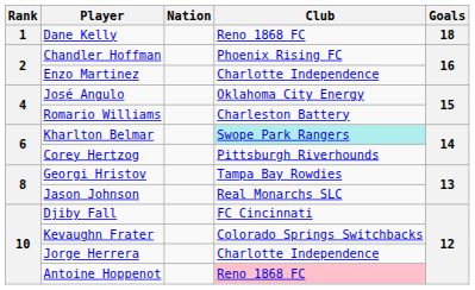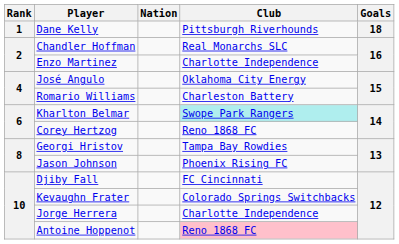 <table class="wikitable">
 <tr>
 <th>Rank</th>
 <th>Player</th>
 <th>Nation</th>
 <th>Club</th>
 <th>Goals</th>
 </tr>
 <tr>
 <th>1</th>
 <td><a href='#'>Dane Kelly</a></td>
 <td></td>
-<td><a href='#'>Reno 1868 FC</a></td>
+<td><a href='#'>Pittsburgh Riverhounds</a></td>
 <th>18</th>
 </tr>
 <tr>
 <th rowspan=2>2</th>
 <td><a href='#'>Chandler Hoffman</a></td>
 <td></td>
-<td><a href='#'>Phoenix Rising FC</a></td>
+<td><a href='#'>Real Monarchs SLC</a></td>
 <th rowspan=2>16</th>
 </tr>
 <tr>
 <td><a href='#'>Enzo Martinez</a></td>
 <td></td>
 <td><a href='#'>Charlotte Independence</a></td>
 </tr>
 <tr>
 <th rowspan=2>4</th>
 <td><a href='#'>José Angulo</a></td>
 <td></td>
 <td><a href='#'>Oklahoma City Energy</a></td>
 <th rowspan=2>15</th>
 </tr>
 <tr>
 <td><a href='#'>Romario Williams</a></td>
 <td></td>
 <td><a href='#'>Charleston Battery</a></td>
 </tr>
 <tr>
 <th rowspan=2>6</th>
 <td><a href='#'>Kharlton Belmar</a></td>
 <td></td>
 <td style="background: paleturquoise;"><a href='#'>Swope Park Rangers</a></td>
 <th rowspan=2>14</th>
 </tr>
 <tr>
 <td><a href='#'>Corey Hertzog</a></td>
 <td></td>
-<td><a href='#'>Pittsburgh Riverhounds</a></td>
+<td><a href='#'>Reno 1868 FC</a></td>
 </tr>
 <tr>
 <th rowspan=2>8</th>
 <td><a href='#'>Georgi Hristov</a></td>
 <td></td>
 <td><a href='#'>Tampa Bay Rowdies</a></td>
 <th rowspan=2>13</th>
 </tr>
 <tr>
 <td><a href='#'>Jason Johnson</a></td>
 <td></td>
-<td><a href='#'>Real Monarchs SLC</a></td>
+<td><a href='#'>Phoenix Rising FC</a></td>
 </tr>
 <tr>
 <th rowspan=4>10</th>
 <td><a href='#'>Djiby Fall</a></td>
 <td></td>
 <td><a href='#'>FC Cincinnati</a></td>
 <th rowspan=4>12</th>
 </tr>
 <tr>
 <td><a href='#'>Kevaughn Frater</a></td>
 <td></td>
 <td><a href='#'>Colorado Springs Switchbacks</a></td>
 </tr>
 <tr>
 <td><a href='#'>Jorge Herrera</a></td>
 <td></td>
 <td><a href='#'>Charlotte Independence</a></td>
 </tr>
 <tr>
 <td><a href='#'>Antoine Hoppenot</a></td>
 <td></td>
 <td style="background: pink;"><a href='#'>Reno 1868 FC</a></td>
 </tr>
 </table>
